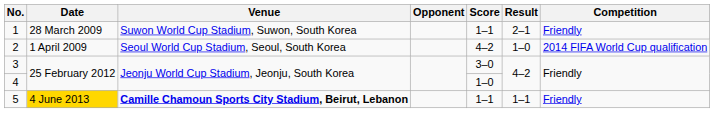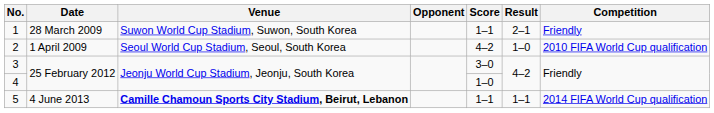 <table class="wikitable">
 <tr>
 <th>No.</th>
 <th>Date</th>
 <th>Venue</th>
 <th>Opponent</th>
 <th>Score</th>
 <th>Result</th>
 <th>Competition</th>
 </tr>
 <tr>
 <td align="center">1</td>
 <td>28 March 2009</td>
 <td><a href='#'>Suwon World Cup Stadium</a>, Suwon, South Korea</td>
 <td></td>
 <td align="center">1–1</td>
 <td align="center">2–1</td>
 <td><a href='#'>Friendly</a></td>
 </tr>
 <tr>
 <td align="center">2</td>
 <td>1 April 2009</td>
 <td><a href='#'>Seoul World Cup Stadium</a>, Seoul, South Korea</td>
 <td></td>
 <td align="center">4–2</td>
 <td align="center">1–0</td>
-<td><a href='#'>2014 FIFA World Cup qualification</a></td>
+<td><a href='#'>2010 FIFA World Cup qualification</a></td>
 </tr>
 <tr>
 <td align="center">3</td>
 <td rowspan="2">25 February 2012</td>
 <td rowspan="2"><a href='#'>Jeonju World Cup Stadium</a>, Jeonju, South Korea</td>
 <td rowspan="2"></td>
 <td align="center">3–0</td>
 <td rowspan="2" align="center">4–2</td>
 <td rowspan="2">Friendly</td>
 </tr>
 <tr>
 <td align="center">4</td>
 <td align="center">1–0</td>
 </tr>
 <tr>
 <td align="center">5</td>
-<td style="background: gold;">4 June 2013</td>
+<td>4 June 2013</td>
 <td><strong><a href='#'>Camille Chamoun Sports City Stadium</a>, Beirut, Lebanon</strong></td>
 <td></td>
 <td align="center">1–1</td>
 <td align="center">1–1</td>
-<td><a href='#'>Friendly</a></td>
+<td><a href='#'>2014 FIFA World Cup qualification</a></td>
 </tr>
 </table>
